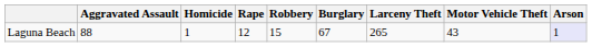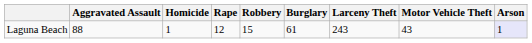 <table class="wikitable">
 <tr>
 <th></th>
 <th>Aggravated Assault</th>
 <th>Homicide</th>
 <th>Rape</th>
 <th>Robbery</th>
 <th>Burglary</th>
 <th>Larceny Theft</th>
 <th>Motor Vehicle Theft</th>
 <th>Arson</th>
 </tr>
 <tr>
 <td>Laguna Beach</td>
 <td>88</td>
 <td>1</td>
 <td>12</td>
 <td>15</td>
-<td>67</td>
-<td>265</td>
+<td>61</td>
+<td>243</td>
 <td>43</td>
 <td style="background: lavender;">1</td>
 </tr>
 </table>
